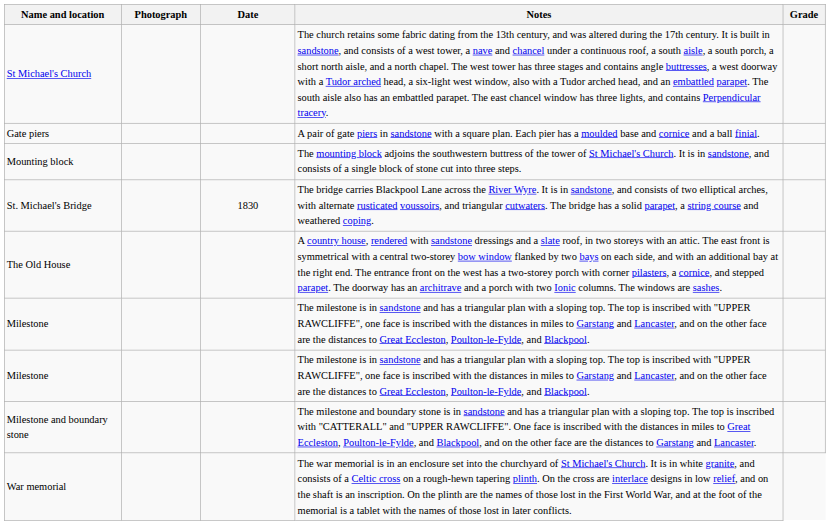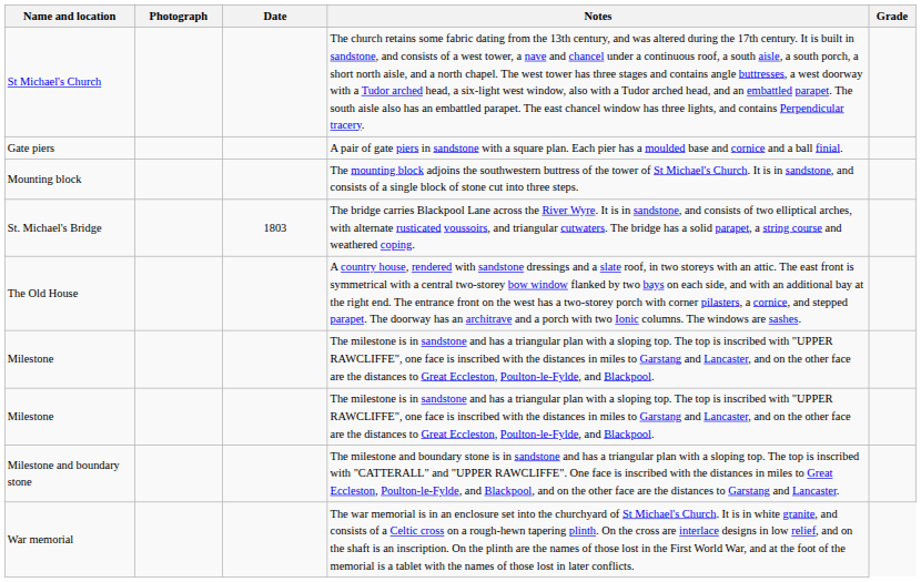 <table class="wikitable sortable plainrowheaders" style="width:100%;border:0px;text-align:left;line-height:150%;">
 <tr>
 <th scope="col"  style="width:150px">Name and location</th>
 <th scope="col"  style="width:100px" class="unsortable">Photograph</th>
 <th scope="col"  style="width:120px">Date</th>
 <th scope="col"  style="width:650px" class="unsortable">Notes</th>
 <th scope="col"  style="width:50px">Grade</th>
 </tr>
 <tr>
 <td><a href='#'>St Michael's Church</a><br><small></small></td>
 <td></td>
 <td align="center"></td>
 <td>The church retains some fabric dating from the 13th century, and was altered during the 17th century.  It is built in <a href='#'>sandstone</a>, and consists of a west tower, a <a href='#'>nave</a> and <a href='#'>chancel</a> under a continuous roof, a south <a href='#'>aisle</a>, a south porch, a short north aisle, and a north chapel.  The west tower has three stages and contains angle <a href='#'>buttresses</a>, a west doorway with a <a href='#'>Tudor arched</a> head, a six-light west window, also with a Tudor arched head, and an <a href='#'>embattled</a> <a href='#'>parapet</a>.  The south aisle also has an embattled parapet.  The east chancel window has three lights, and contains <a href='#'>Perpendicular</a> <a href='#'>tracery</a>.</td>
 <td align="center" ></td>
 </tr>
 <tr>
 <td>Gate piers<br><small></small></td>
 <td></td>
 <td align="center"></td>
 <td>A pair of gate <a href='#'>piers</a> in <a href='#'>sandstone</a> with a square plan.  Each pier has a <a href='#'>moulded</a> base and <a href='#'>cornice</a> and a ball <a href='#'>finial</a>.</td>
 <td align="center" ></td>
 </tr>
 <tr>
 <td>Mounting block<br><small></small></td>
 <td></td>
 <td align="center"></td>
 <td>The <a href='#'>mounting block</a> adjoins the southwestern buttress of the tower of <a href='#'>St Michael's Church</a>.  It is in <a href='#'>sandstone</a>, and consists of a single block of stone cut into three steps.</td>
 <td align="center" ></td>
 </tr>
 <tr>
 <td>St. Michael's Bridge<br><small></small></td>
 <td></td>
-<td align="center">1830</td>
+<td align="center">1803</td>
 <td>The bridge carries Blackpool Lane across the <a href='#'>River Wyre</a>.  It is in <a href='#'>sandstone</a>, and consists of two elliptical arches, with alternate <a href='#'>rusticated</a> <a href='#'>voussoirs</a>, and triangular <a href='#'>cutwaters</a>.  The bridge has a solid <a href='#'>parapet</a>, a <a href='#'>string course</a> and weathered <a href='#'>coping</a>.</td>
 <td align="center" ></td>
 </tr>
 <tr>
 <td>The Old House<br><small></small></td>
 <td></td>
 <td align="center"></td>
 <td>A <a href='#'>country house</a>, <a href='#'>rendered</a> with <a href='#'>sandstone</a> dressings and a <a href='#'>slate</a> roof, in two storeys with an attic.  The east front is symmetrical with a central two-storey <a href='#'>bow window</a> flanked by two <a href='#'>bays</a> on each side, and with an additional bay at the right end. The entrance front on the west has a two-storey porch with corner <a href='#'>pilasters</a>, a <a href='#'>cornice</a>, and stepped <a href='#'>parapet</a>.  The doorway has an <a href='#'>architrave</a> and a porch with two <a href='#'>Ionic</a> columns.  The windows are <a href='#'>sashes</a>.</td>
 <td align="center" ></td>
 </tr>
 <tr>
 <td>Milestone<br><small></small></td>
 <td></td>
 <td align="center"></td>
 <td>The milestone is in <a href='#'>sandstone</a> and has a triangular plan with a sloping top.  The top is inscribed with "UPPER RAWCLIFFE", one face is inscribed with the distances in miles to <a href='#'>Garstang</a> and <a href='#'>Lancaster</a>, and on the other face are the distances to <a href='#'>Great Eccleston</a>, <a href='#'>Poulton-le-Fylde</a>, and <a href='#'>Blackpool</a>.</td>
 <td align="center" ></td>
 </tr>
 <tr>
 <td>Milestone<br><small></small></td>
 <td></td>
 <td align="center"></td>
 <td>The milestone is in <a href='#'>sandstone</a> and has a triangular plan with a sloping top.  The top is inscribed with "UPPER RAWCLIFFE", one face is inscribed with the distances in miles to <a href='#'>Garstang</a> and <a href='#'>Lancaster</a>, and on the other face are the distances to <a href='#'>Great Eccleston</a>, <a href='#'>Poulton-le-Fylde</a>, and <a href='#'>Blackpool</a>.</td>
 <td align="center" ></td>
 </tr>
 <tr>
 <td>Milestone and boundary stone<br><small></small></td>
 <td></td>
 <td align="center"></td>
 <td>The milestone and boundary stone is in <a href='#'>sandstone</a> and has a triangular plan with a sloping top.  The top is inscribed with "CATTERALL" and "UPPER RAWCLIFFE".  One face is inscribed with the distances in miles to <a href='#'>Great Eccleston</a>, <a href='#'>Poulton-le-Fylde</a>, and <a href='#'>Blackpool</a>, and on the other face are the distances to <a href='#'>Garstang</a> and <a href='#'>Lancaster</a>.</td>
 <td align="center" ></td>
 </tr>
 <tr>
 <td>War memorial<br><small></small></td>
 <td></td>
 <td align="center"></td>
 <td>The war memorial is in an enclosure set into the churchyard of <a href='#'>St Michael's Church</a>.  It is in white <a href='#'>granite</a>, and consists of a <a href='#'>Celtic cross</a> on a rough-hewn tapering <a href='#'>plinth</a>.  On the cross are <a href='#'>interlace</a> designs in low <a href='#'>relief</a>, and on the shaft is an inscription.  On the plinth are the names of those lost in the First World War, and at the foot of the memorial is a tablet with the names of those lost in later conflicts.</td>
 </tr>
 <tr>
 </tr>
 </table>
